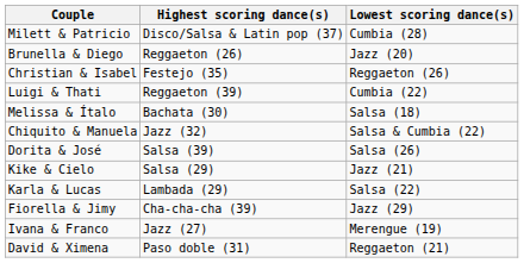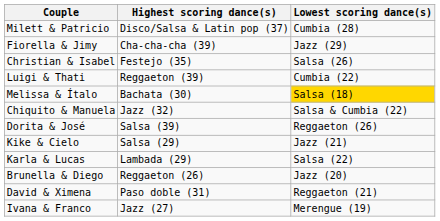 <table class="wikitable">
 <tr>
 <th>Couple</th>
 <th>Highest scoring dance(s)</th>
 <th>Lowest scoring dance(s)</th>
 </tr>
 <tr>
 <td>Milett & Patricio</td>
 <td>Disco/Salsa & Latin pop (37)</td>
 <td>Cumbia (28)</td>
 </tr>
 <tr>
-<td>Brunella & Diego</td>
-<td>Reggaeton (26)</td>
-<td>Jazz (20)</td>
+<td>Fiorella & Jimy</td>
+<td>Cha-cha-cha (39)</td>
+<td>Jazz (29)</td>
 </tr>
 <tr>
 <td>Christian & Isabel</td>
 <td>Festejo (35)</td>
-<td>Reggaeton (26)</td>
+<td>Salsa (26)</td>
 </tr>
 <tr>
 <td>Luigi & Thati</td>
 <td>Reggaeton (39)</td>
 <td>Cumbia (22)</td>
 </tr>
 <tr>
 <td>Melissa & Ítalo</td>
 <td>Bachata (30)</td>
-<td>Salsa (18)</td>
+<td style="background: gold;">Salsa (18)</td>
 </tr>
 <tr>
 <td>Chiquito & Manuela</td>
 <td>Jazz (32)</td>
 <td>Salsa & Cumbia (22)</td>
 </tr>
 <tr>
 <td>Dorita & José</td>
 <td>Salsa (39)</td>
-<td>Salsa (26)</td>
+<td>Reggaeton (26)</td>
 </tr>
 <tr>
 <td>Kike & Cielo</td>
 <td>Salsa (29)</td>
 <td>Jazz (21)</td>
 </tr>
 <tr>
 <td>Karla & Lucas</td>
 <td>Lambada (29)</td>
 <td>Salsa (22)</td>
 </tr>
 <tr>
-<td>Fiorella & Jimy</td>
-<td>Cha-cha-cha (39)</td>
-<td>Jazz (29)</td>
+<td>Brunella & Diego</td>
+<td>Reggaeton (26)</td>
+<td>Jazz (20)</td>
+</tr>
+<tr>
+<td>David & Ximena</td>
+<td>Paso doble (31)</td>
+<td>Reggaeton (21)</td>
 </tr>
 <tr>
 <td>Ivana & Franco</td>
 <td>Jazz (27)</td>
 <td>Merengue (19)</td>
 </tr>
-<tr>
-<td>David & Ximena</td>
-<td>Paso doble (31)</td>
-<td>Reggaeton (21)</td>
-</tr>
 </table>
